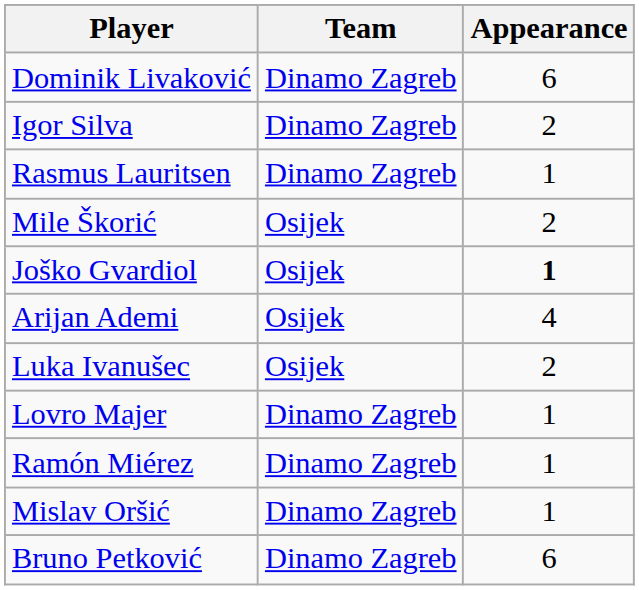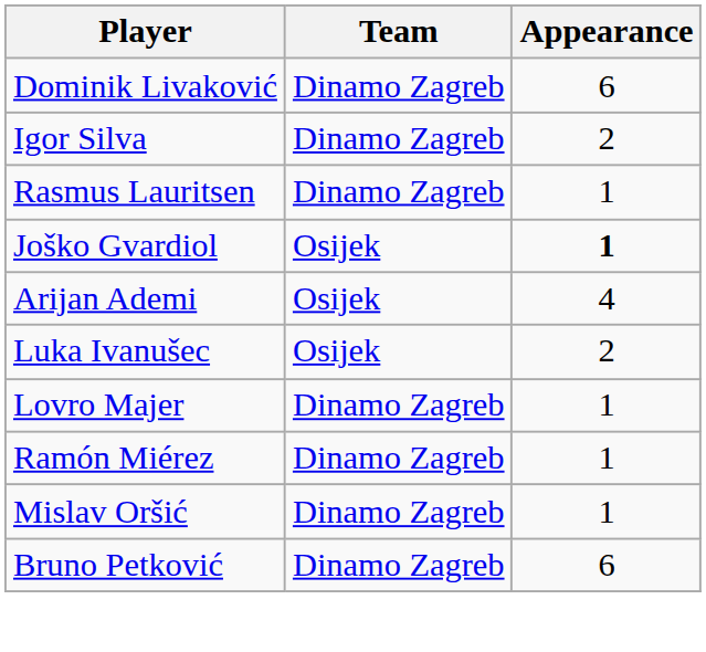 <table class="wikitable">
 <tr>
 <th>Player</th>
 <th>Team</th>
 <th>Appearance</th>
 </tr>
 <tr>
 <td> <a href='#'>Dominik Livaković</a></td>
 <td><a href='#'>Dinamo Zagreb</a></td>
 <td style="text-align:center;">6</td>
 </tr>
 <tr>
 <td> <a href='#'>Igor Silva</a></td>
 <td><a href='#'>Dinamo Zagreb</a></td>
 <td style="text-align:center;">2</td>
 </tr>
 <tr>
 <td> <a href='#'>Rasmus Lauritsen</a></td>
 <td><a href='#'>Dinamo Zagreb</a></td>
 <td style="text-align:center;">1</td>
-</tr>
-<tr>
-<td> <a href='#'>Mile Škorić</a></td>
-<td><a href='#'>Osijek</a></td>
-<td style="text-align:center;">2</td>
 </tr>
 <tr>
 <td> <a href='#'>Joško Gvardiol</a></td>
 <td><a href='#'>Osijek</a></td>
 <td style="text-align:center;"><strong>1</strong></td>
 </tr>
 <tr>
 <td> <a href='#'>Arijan Ademi</a></td>
 <td><a href='#'>Osijek</a></td>
 <td style="text-align:center;">4</td>
 </tr>
 <tr>
 <td> <a href='#'>Luka Ivanušec</a></td>
 <td><a href='#'>Osijek</a></td>
 <td style="text-align:center;">2</td>
 </tr>
 <tr>
 <td> <a href='#'>Lovro Majer</a></td>
 <td><a href='#'>Dinamo Zagreb</a></td>
 <td style="text-align:center;">1</td>
 </tr>
 <tr>
 <td> <a href='#'>Ramón Miérez</a></td>
 <td><a href='#'>Dinamo Zagreb</a></td>
 <td style="text-align:center;">1</td>
 </tr>
 <tr>
 <td> <a href='#'>Mislav Oršić</a></td>
 <td><a href='#'>Dinamo Zagreb</a></td>
 <td style="text-align:center;">1</td>
 </tr>
 <tr>
 <td> <a href='#'>Bruno Petković</a></td>
 <td><a href='#'>Dinamo Zagreb</a></td>
 <td style="text-align:center;">6</td>
 </tr>
 </table>
